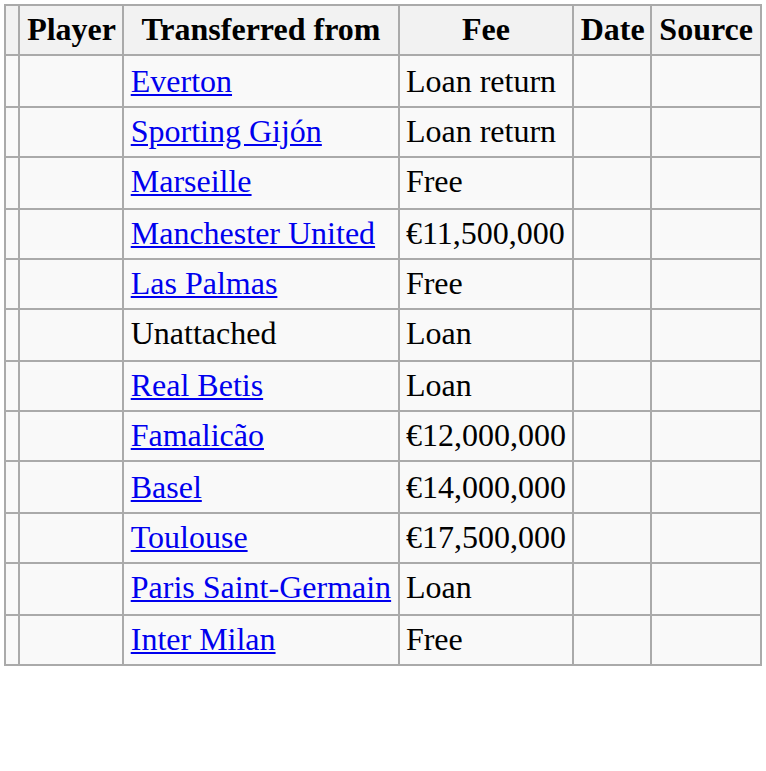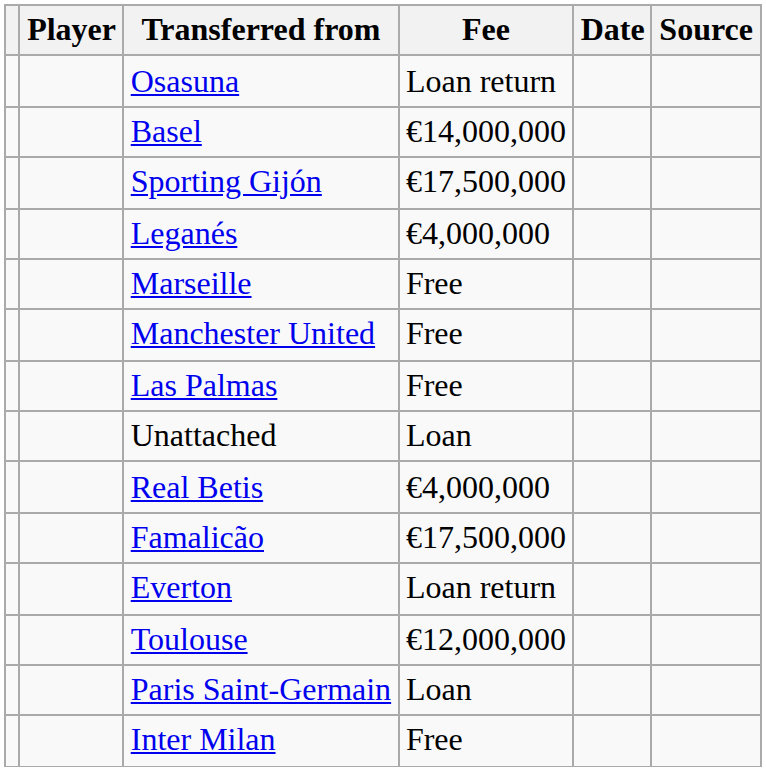 <table class="wikitable plainrowheaders sortable">
 <tr>
 <th></th>
 <th scope="col">Player</th>
 <th>Transferred from</th>
 <th style="width: 80px;">Fee</th>
 <th scope="col">Date</th>
 <th scope="col">Source</th>
 </tr>
 <tr>
 <td align="center"></td>
 <td></td>
-<td> <a href='#'>Everton</a></td>
+<td> <a href='#'>Osasuna</a></td>
 <td>Loan return</td>
 <td></td>
 <td></td>
 </tr>
 <tr>
 <td align="center"></td>
 <td></td>
+<td> <a href='#'>Basel</a></td>
+<td>€14,000,000</td>
+<td></td>
+<td></td>
+</tr>
+<tr>
+<td align="center"></td>
+<td></td>
 <td> <a href='#'>Sporting Gijón</a></td>
-<td>Loan return</td>
+<td>€17,500,000</td>
+<td></td>
+<td></td>
+</tr>
+<tr>
+<td align="center"></td>
+<td></td>
+<td> <a href='#'>Leganés</a></td>
+<td>€4,000,000</td>
 <td></td>
 <td></td>
 </tr>
 <tr>
 <td align="center"></td>
 <td></td>
 <td> <a href='#'>Marseille</a></td>
 <td>Free</td>
 <td></td>
 <td></td>
 </tr>
 <tr>
 <td align="center"></td>
 <td></td>
 <td> <a href='#'>Manchester United</a></td>
-<td>€11,500,000</td>
+<td>Free</td>
 <td></td>
 <td></td>
 </tr>
 <tr>
 <td align="center"></td>
 <td></td>
 <td> <a href='#'>Las Palmas</a></td>
 <td>Free</td>
 <td></td>
 <td></td>
 </tr>
 <tr>
 <td align="center"></td>
 <td></td>
 <td>Unattached</td>
 <td>Loan</td>
 <td></td>
 <td></td>
 </tr>
 <tr>
 <td align="center"></td>
 <td></td>
 <td> <a href='#'>Real Betis</a></td>
-<td>Loan</td>
+<td>€4,000,000</td>
 <td></td>
 <td></td>
 </tr>
 <tr>
 <td align="center"></td>
 <td></td>
 <td> <a href='#'>Famalicão</a></td>
-<td>€12,000,000</td>
+<td>€17,500,000</td>
 <td></td>
 <td></td>
 </tr>
 <tr>
 <td align="center"></td>
 <td></td>
-<td> <a href='#'>Basel</a></td>
-<td>€14,000,000</td>
+<td> <a href='#'>Everton</a></td>
+<td>Loan return</td>
 <td></td>
 <td></td>
 </tr>
 <tr>
 <td align="center"></td>
 <td></td>
 <td> <a href='#'>Toulouse</a></td>
-<td>€17,500,000</td>
+<td>€12,000,000</td>
 <td></td>
 <td></td>
 </tr>
 <tr>
 <td align="center"></td>
 <td></td>
 <td> <a href='#'>Paris Saint-Germain</a></td>
 <td>Loan</td>
 <td></td>
 <td></td>
 </tr>
 <tr>
 <td align="center"></td>
 <td></td>
 <td> <a href='#'>Inter Milan</a></td>
 <td>Free</td>
 <td></td>
 <td></td>
 </tr>
 </table>
